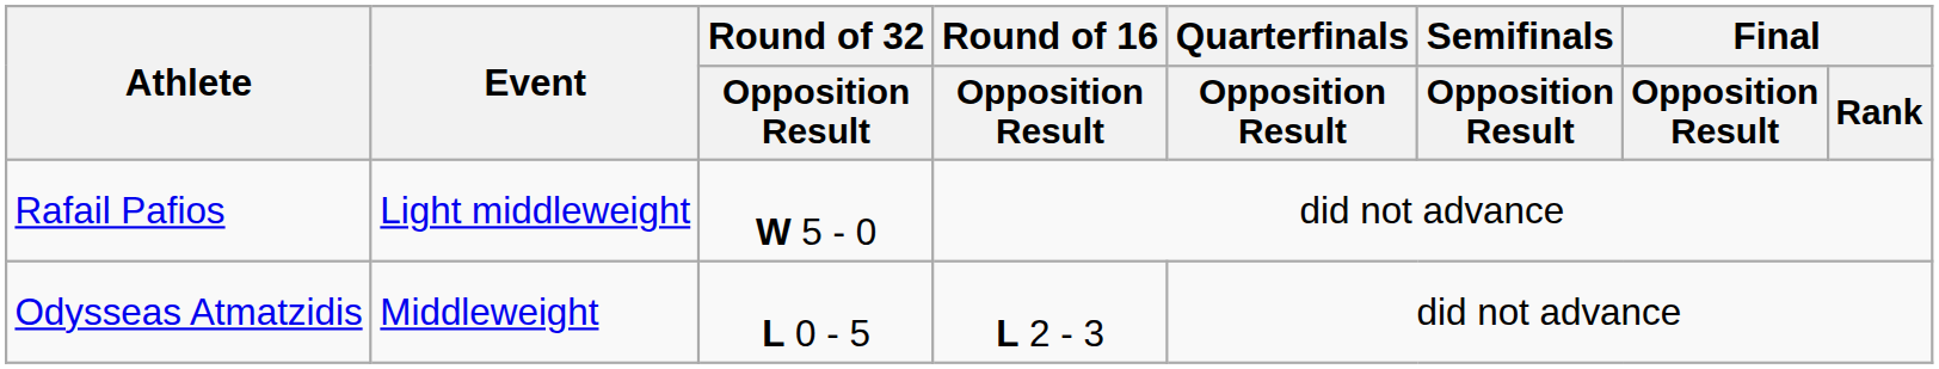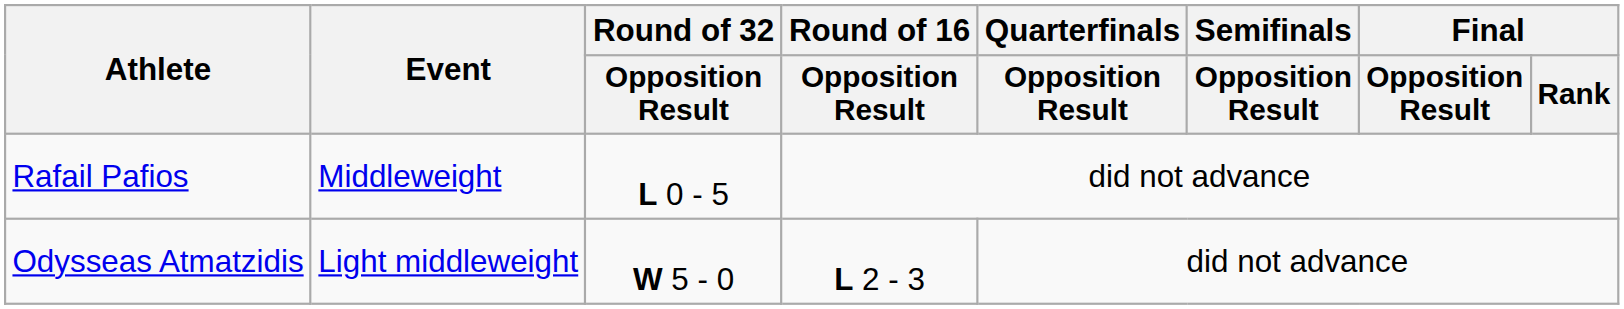 <table class="wikitable" style="font-size:90%; text-align:center">
 <tr>
 <th rowspan=2>Athlete</th>
 <th rowspan=2>Event</th>
 <th>Round of 32</th>
 <th>Round of 16</th>
 <th>Quarterfinals</th>
 <th>Semifinals</th>
 <th colspan=2>Final</th>
 </tr>
 <tr style="font-size:95%">
 <th>Opposition<br>Result</th>
 <th>Opposition<br>Result</th>
 <th>Opposition<br>Result</th>
 <th>Opposition<br>Result</th>
 <th>Opposition<br>Result</th>
 <th>Rank</th>
 </tr>
 <tr>
 <td align=left><a href='#'>Rafail Pafios</a></td>
-<td align=left><a href='#'>Light middleweight</a></td>
-<td><br><strong>W</strong> 5 - 0</td>
+<td align=left><a href='#'>Middleweight</a></td>
+<td><br><strong>L</strong> 0 - 5</td>
 <td colspan=5>did not advance</td>
 </tr>
 <tr>
 <td align=left><a href='#'>Odysseas Atmatzidis</a></td>
-<td align=left><a href='#'>Middleweight</a></td>
-<td><br><strong>L</strong> 0 - 5</td>
+<td align=left><a href='#'>Light middleweight</a></td>
+<td><br><strong>W</strong> 5 - 0</td>
 <td><br><strong>L</strong> 2 - 3</td>
 <td colspan=4>did not advance</td>
 </tr>
 </table>
